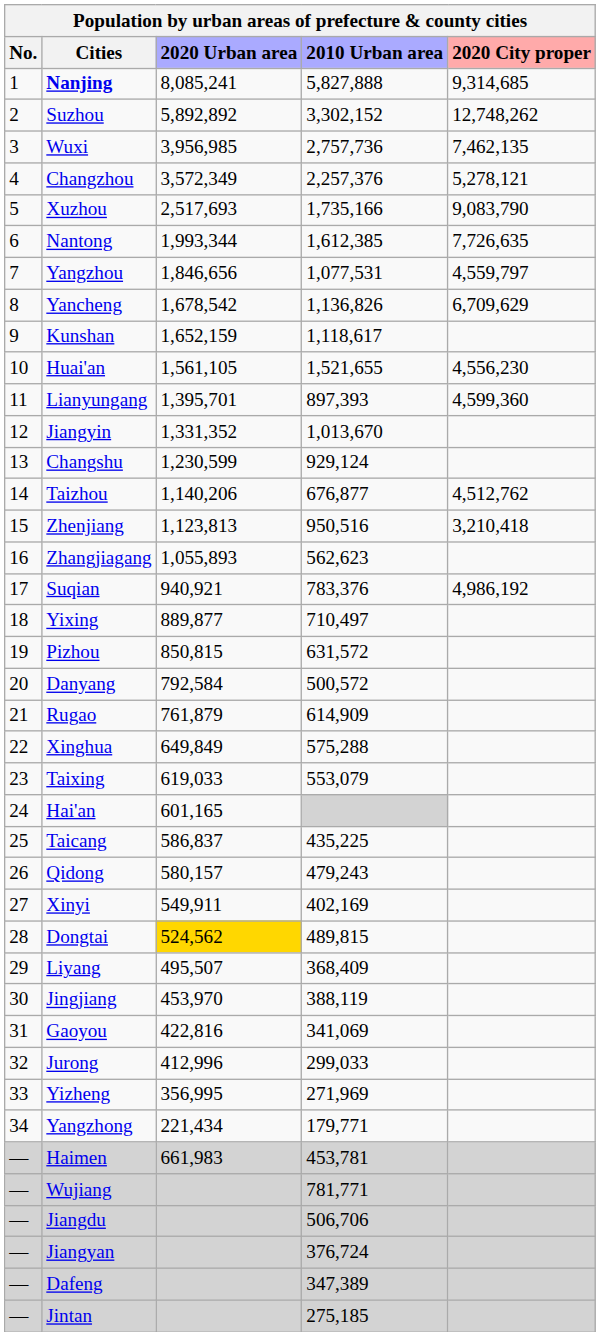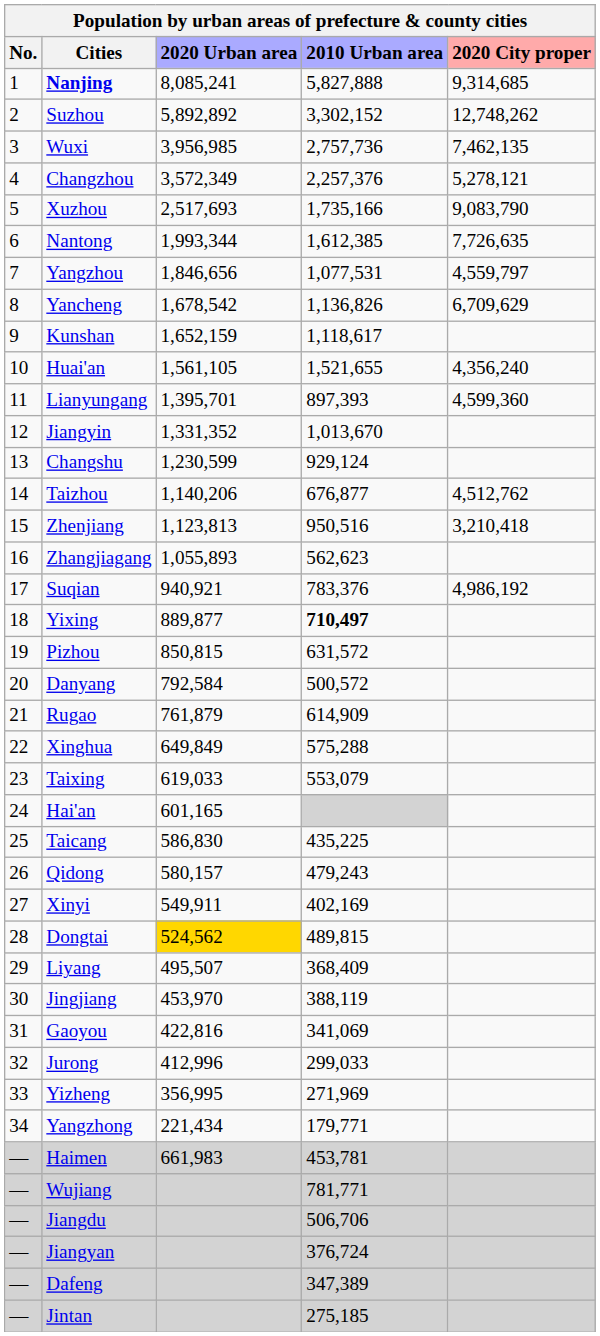 <table class="wikitable sortable collapsible" style="font-size:90%;">
 <tr>
 <th colspan=5>Population by urban areas of prefecture & county cities</th>
 </tr>
 <tr>
 <th>No.</th>
 <th>Cities</th>
 <th style="background-color: #aaaaff;">2020 Urban area</th>
 <th style="background-color: #aaaaff;">2010 Urban area</th>
 <th style="background-color: #ffaaaa;">2020 City proper</th>
 </tr>
 <tr>
 <td>1</td>
 <td><strong><a href='#'>Nanjing</a></strong></td>
 <td>8,085,241</td>
 <td>5,827,888</td>
 <td>9,314,685</td>
 </tr>
 <tr>
 <td>2</td>
 <td><a href='#'>Suzhou</a></td>
 <td>5,892,892</td>
 <td>3,302,152</td>
 <td>12,748,262</td>
 </tr>
 <tr>
 <td>3</td>
 <td><a href='#'>Wuxi</a></td>
 <td>3,956,985</td>
 <td>2,757,736</td>
 <td>7,462,135</td>
 </tr>
 <tr>
 <td>4</td>
 <td><a href='#'>Changzhou</a></td>
 <td>3,572,349</td>
 <td>2,257,376</td>
 <td>5,278,121</td>
 </tr>
 <tr>
 <td>5</td>
 <td><a href='#'>Xuzhou</a></td>
 <td>2,517,693</td>
 <td>1,735,166</td>
 <td>9,083,790</td>
 </tr>
 <tr>
 <td>6</td>
 <td><a href='#'>Nantong</a></td>
 <td>1,993,344</td>
 <td>1,612,385</td>
 <td>7,726,635</td>
 </tr>
 <tr>
 <td>7</td>
 <td><a href='#'>Yangzhou</a></td>
 <td>1,846,656</td>
 <td>1,077,531</td>
 <td>4,559,797</td>
 </tr>
 <tr>
 <td>8</td>
 <td><a href='#'>Yancheng</a></td>
 <td>1,678,542</td>
 <td>1,136,826</td>
 <td>6,709,629</td>
 </tr>
 <tr>
 <td>9</td>
 <td><a href='#'>Kunshan</a></td>
 <td>1,652,159</td>
 <td>1,118,617</td>
 <td></td>
 </tr>
 <tr>
 <td>10</td>
 <td><a href='#'>Huai'an</a></td>
 <td>1,561,105</td>
 <td>1,521,655</td>
-<td>4,556,230</td>
+<td>4,356,240</td>
 </tr>
 <tr>
 <td>11</td>
 <td><a href='#'>Lianyungang</a></td>
 <td>1,395,701</td>
 <td>897,393</td>
 <td>4,599,360</td>
 </tr>
 <tr>
 <td>12</td>
 <td><a href='#'>Jiangyin</a></td>
 <td>1,331,352</td>
 <td>1,013,670</td>
 <td></td>
 </tr>
 <tr>
 <td>13</td>
 <td><a href='#'>Changshu</a></td>
 <td>1,230,599</td>
 <td>929,124</td>
 <td></td>
 </tr>
 <tr>
 <td>14</td>
 <td><a href='#'>Taizhou</a></td>
 <td>1,140,206</td>
 <td>676,877</td>
 <td>4,512,762</td>
 </tr>
 <tr>
 <td>15</td>
 <td><a href='#'>Zhenjiang</a></td>
 <td>1,123,813</td>
 <td>950,516</td>
 <td>3,210,418</td>
 </tr>
 <tr>
 <td>16</td>
 <td><a href='#'>Zhangjiagang</a></td>
 <td>1,055,893</td>
 <td>562,623</td>
 <td></td>
 </tr>
 <tr>
 <td>17</td>
 <td><a href='#'>Suqian</a></td>
 <td>940,921</td>
 <td>783,376</td>
 <td>4,986,192</td>
 </tr>
 <tr>
 <td>18</td>
 <td><a href='#'>Yixing</a></td>
 <td>889,877</td>
-<td>710,497</td>
+<td><strong>710,497</strong></td>
 <td></td>
 </tr>
 <tr>
 <td>19</td>
 <td><a href='#'>Pizhou</a></td>
 <td>850,815</td>
 <td>631,572</td>
 <td></td>
 </tr>
 <tr>
 <td>20</td>
 <td><a href='#'>Danyang</a></td>
 <td>792,584</td>
 <td>500,572</td>
 <td></td>
 </tr>
 <tr>
 <td>21</td>
 <td><a href='#'>Rugao</a></td>
 <td>761,879</td>
 <td>614,909</td>
 <td></td>
 </tr>
 <tr>
 <td>22</td>
 <td><a href='#'>Xinghua</a></td>
 <td>649,849</td>
 <td>575,288</td>
 <td></td>
 </tr>
 <tr>
 <td>23</td>
 <td><a href='#'>Taixing</a></td>
 <td>619,033</td>
 <td>553,079</td>
 <td></td>
 </tr>
 <tr>
 <td>24</td>
 <td><a href='#'>Hai'an</a></td>
 <td>601,165</td>
 <td bgcolor="lightgrey"></td>
 <td></td>
 </tr>
 <tr>
 <td>25</td>
 <td><a href='#'>Taicang</a></td>
-<td>586,837</td>
+<td>586,830</td>
 <td>435,225</td>
 <td></td>
 </tr>
 <tr>
 <td>26</td>
 <td><a href='#'>Qidong</a></td>
 <td>580,157</td>
 <td>479,243</td>
 <td></td>
 </tr>
 <tr>
 <td>27</td>
 <td><a href='#'>Xinyi</a></td>
 <td>549,911</td>
 <td>402,169</td>
 <td></td>
 </tr>
 <tr>
 <td>28</td>
 <td><a href='#'>Dongtai</a></td>
 <td style="background: gold;">524,562</td>
 <td>489,815</td>
 <td></td>
 </tr>
 <tr>
 <td>29</td>
 <td><a href='#'>Liyang</a></td>
 <td>495,507</td>
 <td>368,409</td>
 <td></td>
 </tr>
 <tr>
 <td>30</td>
 <td><a href='#'>Jingjiang</a></td>
 <td>453,970</td>
 <td>388,119</td>
 <td></td>
 </tr>
 <tr>
 <td>31</td>
 <td><a href='#'>Gaoyou</a></td>
 <td>422,816</td>
 <td>341,069</td>
 <td></td>
 </tr>
 <tr>
 <td>32</td>
 <td><a href='#'>Jurong</a></td>
 <td>412,996</td>
 <td>299,033</td>
 <td></td>
 </tr>
 <tr>
 <td>33</td>
 <td><a href='#'>Yizheng</a></td>
 <td>356,995</td>
 <td>271,969</td>
 <td></td>
 </tr>
 <tr>
 <td>34</td>
 <td><a href='#'>Yangzhong</a></td>
 <td>221,434</td>
 <td>179,771</td>
 <td></td>
 </tr>
 <tr bgcolor="lightgrey">
 <td>—</td>
 <td><a href='#'>Haimen</a></td>
 <td>661,983</td>
 <td>453,781</td>
 <td></td>
 </tr>
 <tr bgcolor="lightgrey">
 <td>—</td>
 <td><a href='#'>Wujiang</a></td>
 <td></td>
 <td>781,771</td>
 <td></td>
 </tr>
 <tr bgcolor="lightgrey">
 <td>—</td>
 <td><a href='#'>Jiangdu</a></td>
 <td></td>
 <td>506,706</td>
 <td></td>
 </tr>
 <tr bgcolor="lightgrey">
 <td>—</td>
 <td><a href='#'>Jiangyan</a></td>
 <td></td>
 <td>376,724</td>
 <td></td>
 </tr>
 <tr bgcolor="lightgrey">
 <td>—</td>
 <td><a href='#'>Dafeng</a></td>
 <td></td>
 <td>347,389</td>
 <td></td>
 </tr>
 <tr bgcolor="lightgrey">
 <td>—</td>
 <td><a href='#'>Jintan</a></td>
 <td></td>
 <td>275,185</td>
 <td></td>
 </tr>
 </table>
